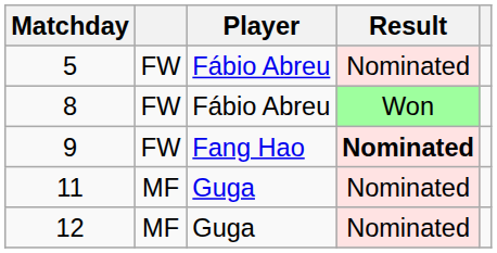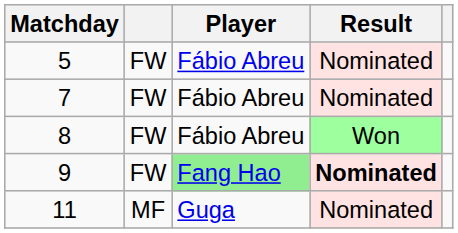 <table class="wikitable sortable" style="text-align:center; font-size:95%;">
 <tr>
 <th>Matchday</th>
 <th></th>
 <th>Player</th>
 <th>Result</th>
 <th class="unsortable"></th>
 </tr>
 <tr>
 <td data-sort-value="5">5</td>
 <td>FW</td>
 <td style="text-align:left;"> <a href='#'>Fábio Abreu</a></td>
 <td style="background:#ffe3e3;">Nominated</td>
 <td></td>
 </tr>
 <tr>
+<td data-sort-value="7">7</td>
+<td>FW</td>
+<td style="text-align:left;"> Fábio Abreu</td>
+<td style="background:#ffe3e3;">Nominated</td>
+<td></td>
+</tr>
+<tr>
 <td data-sort-value="8">8</td>
 <td>FW</td>
 <td style="text-align:left;"> Fábio Abreu</td>
 <td style="background:#9eff9e;">Won</td>
 <td></td>
 </tr>
 <tr>
 <td data-sort-value="9">9</td>
 <td>FW</td>
-<td style="text-align:left;"> <a href='#'>Fang Hao</a></td>
+<td style="background: lightgreen; text-align:left;"> <a href='#'>Fang Hao</a></td>
 <td style="background:#ffe3e3;"><strong>Nominated</strong></td>
 <td></td>
 </tr>
 <tr>
 <td data-sort-value="11">11</td>
 <td>MF</td>
 <td style="text-align:left;"> <a href='#'>Guga</a></td>
 <td style="background:#ffe3e3;">Nominated</td>
 <td></td>
 </tr>
-<tr>
-<td data-sort-value="12">12</td>
-<td>MF</td>
-<td style="text-align:left;"> Guga</td>
-<td style="background:#ffe3e3;">Nominated</td>
-<td></td>
-</tr>
 </table>
